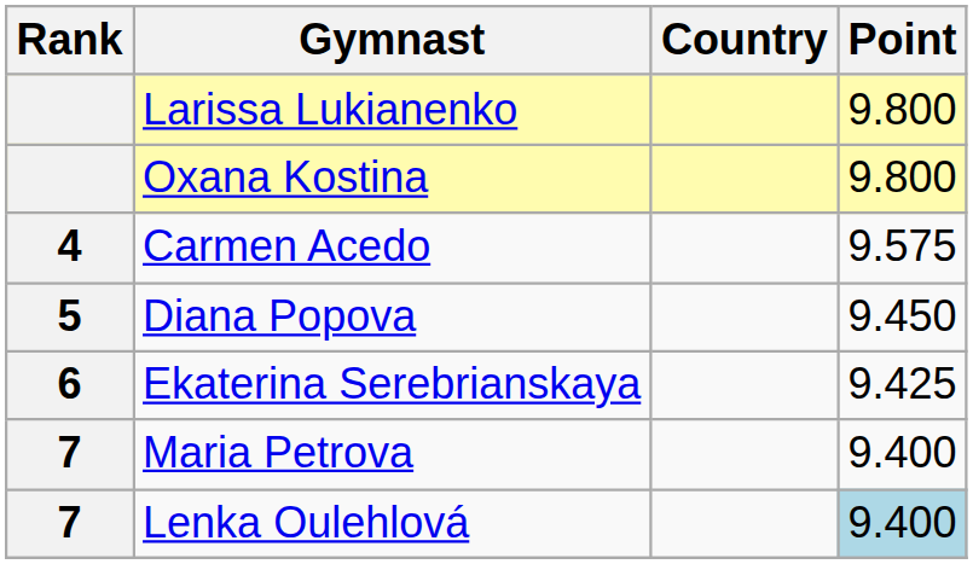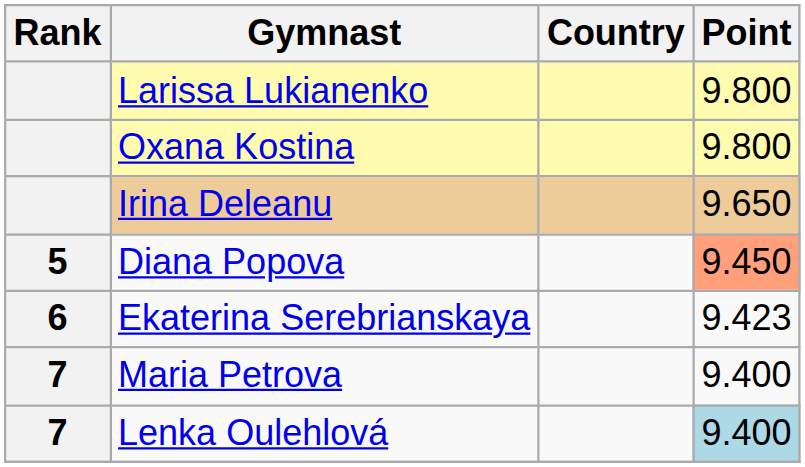 <table class="wikitable sortable">
 <tr>
 <th>Rank</th>
 <th>Gymnast</th>
 <th>Country</th>
 <th>Point</th>
 </tr>
 <tr bgcolor=fffcaf>
 <th></th>
 <td><a href='#'>Larissa Lukianenko</a></td>
 <td></td>
 <td>9.800</td>
 </tr>
 <tr bgcolor=fffcaf>
 <th></th>
 <td><a href='#'>Oxana Kostina</a></td>
 <td></td>
 <td>9.800</td>
 </tr>
-<tr>
-<th>4</th>
-<td><a href='#'>Carmen Acedo</a></td>
+<tr bgcolor=eecc99>
+<th></th>
+<td><a href='#'>Irina Deleanu</a></td>
 <td></td>
-<td>9.575</td>
+<td>9.650</td>
 </tr>
 <tr>
 <th>5</th>
 <td><a href='#'>Diana Popova</a></td>
 <td></td>
-<td>9.450</td>
+<td style="background: lightsalmon;">9.450</td>
 </tr>
 <tr>
 <th>6</th>
 <td><a href='#'>Ekaterina Serebrianskaya</a></td>
 <td></td>
-<td>9.425</td>
+<td>9.423</td>
 </tr>
 <tr>
 <th>7</th>
 <td><a href='#'>Maria Petrova</a></td>
 <td></td>
 <td>9.400</td>
 </tr>
 <tr>
 <th>7</th>
 <td><a href='#'>Lenka Oulehlová</a></td>
 <td></td>
 <td style="background: lightblue;">9.400</td>
 </tr>
 <tr>
 </tr>
 </table>
